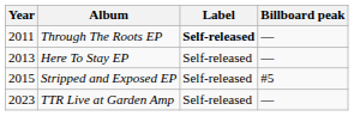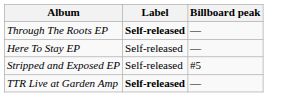 <table class="wikitable">
 <tr>
-<th>Year</th>
 <th>Album</th>
 <th>Label</th>
 <th>Billboard peak</th>
 </tr>
 <tr>
-<td>2011</td>
 <td><em>Through The Roots EP</em></td>
 <td><strong>Self-released</strong></td>
 <td>—</td>
 </tr>
 <tr>
-<td>2013</td>
 <td><em>Here To Stay EP</em></td>
 <td>Self-released</td>
 <td>—</td>
 </tr>
 <tr>
-<td>2015</td>
 <td><em>Stripped and Exposed EP</em></td>
 <td>Self-released</td>
 <td>#5</td>
 </tr>
 <tr>
-<td>2023</td>
 <td><em>TTR Live at Garden Amp</em></td>
-<td>Self-released</td>
+<td><strong>Self-released</strong></td>
 <td>—</td>
 </tr>
 </table>
